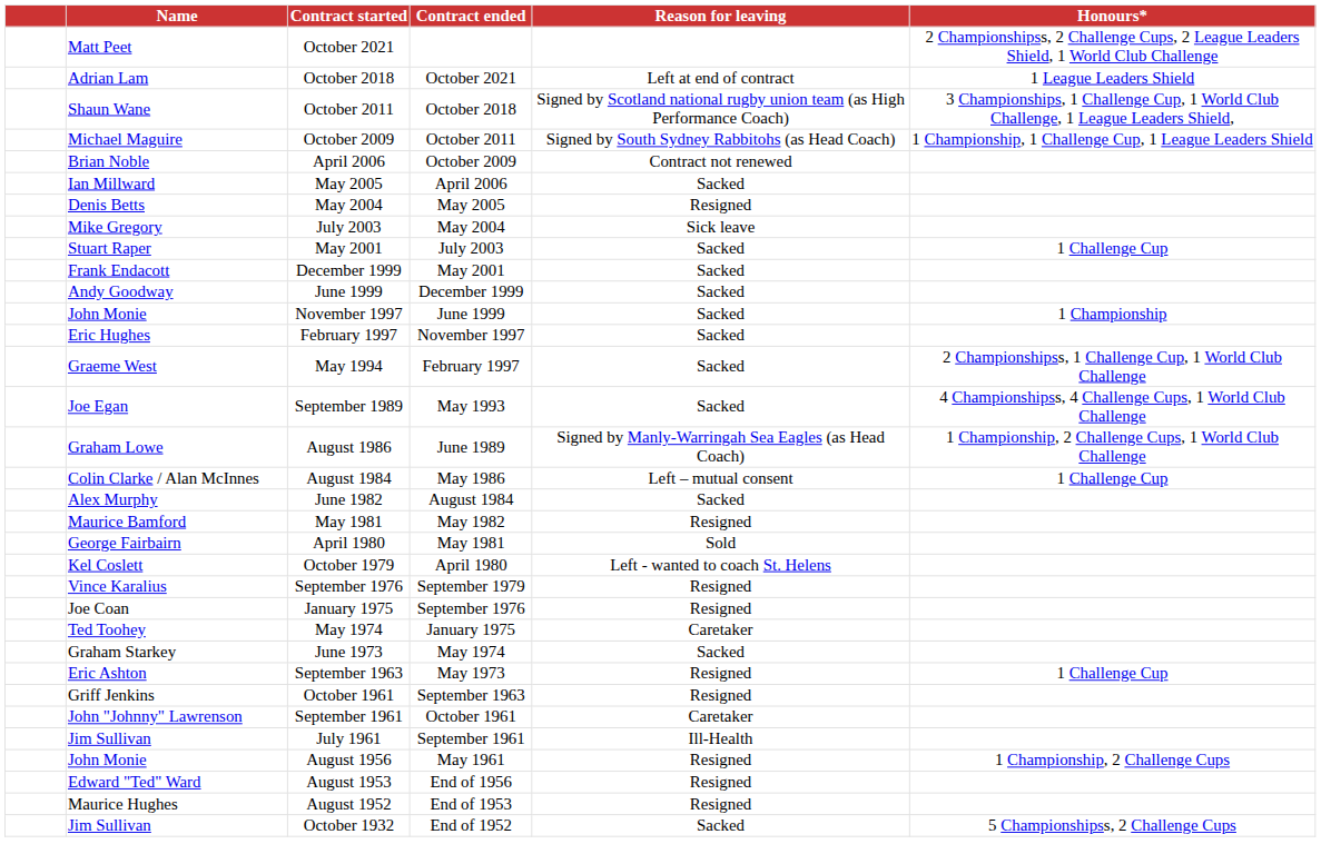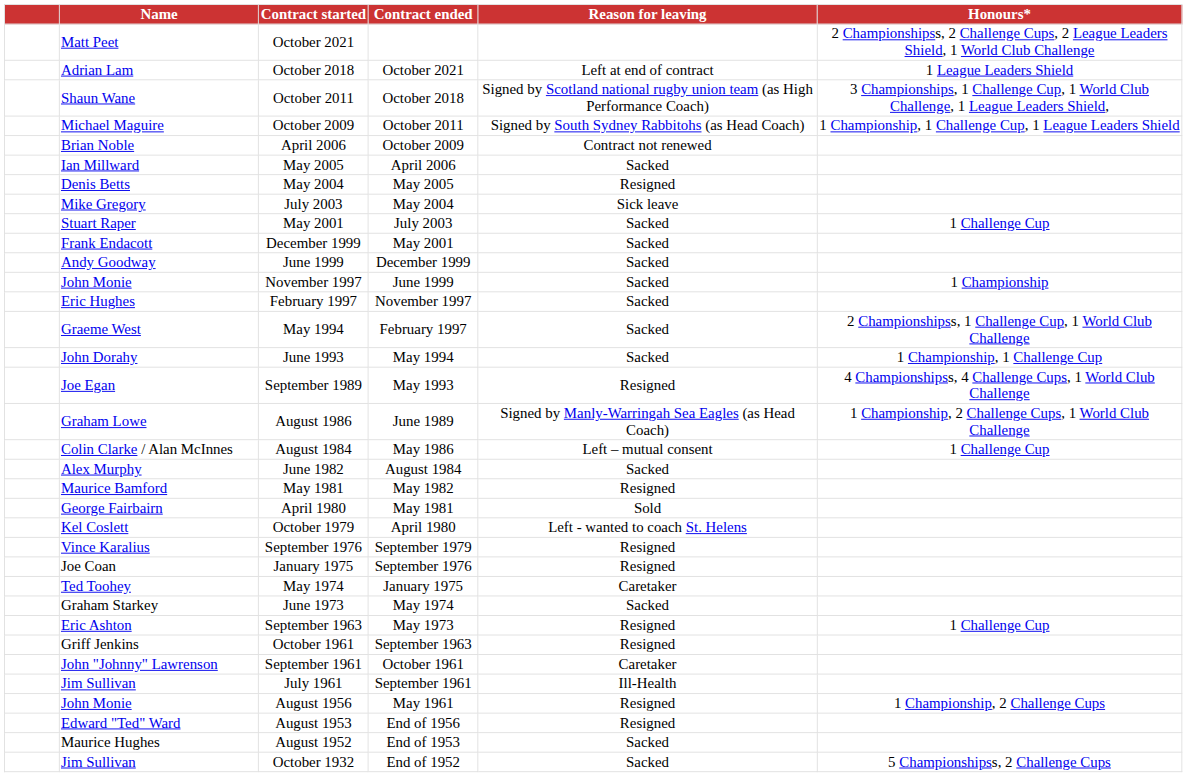 <table border="1"  style="width:80%; border-collapse:collapse; border-color:#e0e0e0;">
 <tr style="background:#c33; color:white">
 <th width=1%></th>
 <th width=3%>Name</th>
 <th width=1%>Contract started</th>
 <th width=1%>Contract ended</th>
 <th width=6%>Reason for leaving</th>
 <th width=6%>Honours*</th>
 </tr>
 <tr style="background:#fff;">
 <td align=center></td>
 <td><a href='#'>Matt Peet</a></td>
 <td align=center>October 2021</td>
 <td align=center></td>
 <td align=center></td>
 <td align=center>2 <a href='#'>Championships</a>s, 2 <a href='#'>Challenge Cups</a>, 2 <a href='#'>League Leaders Shield</a>, 1 <a href='#'>World Club Challenge</a></td>
 </tr>
 <tr style="background:#fff;">
 <td align=center></td>
 <td><a href='#'>Adrian Lam</a></td>
 <td align=center>October 2018</td>
 <td align=center>October 2021</td>
 <td align=center>Left at end of contract</td>
 <td align=center>1 <a href='#'>League Leaders Shield</a></td>
 </tr>
 <tr style="background:#fff;">
 <td align=center></td>
 <td><a href='#'>Shaun Wane</a></td>
 <td align=center>October 2011</td>
 <td align=center>October 2018</td>
 <td align=center>Signed by <a href='#'>Scotland national rugby union team</a> (as High Performance Coach)</td>
 <td align=center>3 <a href='#'>Championships</a>, 1 <a href='#'>Challenge Cup</a>, 1 <a href='#'>World Club Challenge</a>, 1 <a href='#'>League Leaders Shield</a>,</td>
 </tr>
 <tr style="background:#fff;">
 <td align=center></td>
 <td><a href='#'>Michael Maguire</a></td>
 <td align=center>October 2009</td>
 <td align=center>October 2011</td>
 <td align=center>Signed by <a href='#'>South Sydney Rabbitohs</a> (as Head Coach)</td>
 <td align=center>1 <a href='#'>Championship</a>, 1 <a href='#'>Challenge Cup</a>, 1 <a href='#'>League Leaders Shield</a></td>
 </tr>
 <tr style="background:#fff;">
 <td align=center></td>
 <td><a href='#'>Brian Noble</a></td>
 <td align=center>April 2006</td>
 <td align=center>October 2009</td>
 <td align=center>Contract not renewed</td>
 <td align=center></td>
 </tr>
 <tr style="background:#fff;">
 <td align=center></td>
 <td><a href='#'>Ian Millward</a></td>
 <td align=center>May 2005</td>
 <td align=center>April 2006</td>
 <td align=center>Sacked</td>
 <td align=center></td>
 </tr>
 <tr style="background:#fff;">
 <td align=center></td>
 <td><a href='#'>Denis Betts</a></td>
 <td align=center>May 2004</td>
 <td align=center>May 2005</td>
 <td align=center>Resigned</td>
 <td align=center></td>
 </tr>
 <tr style="background:#fff;">
 <td align=center></td>
 <td><a href='#'>Mike Gregory</a></td>
 <td align=center>July 2003</td>
 <td align=center>May 2004</td>
 <td align=center>Sick leave</td>
 <td align=center></td>
 </tr>
 <tr style="background:#fff;">
 <td align=center></td>
 <td><a href='#'>Stuart Raper</a></td>
 <td align=center>May 2001</td>
 <td align=center>July 2003</td>
 <td align=center>Sacked</td>
 <td align=center>1 <a href='#'>Challenge Cup</a></td>
 </tr>
 <tr style="background:#fff;">
 <td align=center></td>
 <td><a href='#'>Frank Endacott</a></td>
 <td align=center>December 1999</td>
 <td align=center>May 2001</td>
 <td align=center>Sacked</td>
 <td align=center></td>
 </tr>
 <tr style="background:#fff;">
 <td align=center></td>
 <td><a href='#'>Andy Goodway</a></td>
 <td align=center>June 1999</td>
 <td align=center>December 1999</td>
 <td align=center>Sacked</td>
 <td align=center></td>
 </tr>
 <tr style="background:#fff;">
 <td align=center></td>
 <td><a href='#'>John Monie</a></td>
 <td align=center>November 1997</td>
 <td align=center>June 1999</td>
 <td align=center>Sacked</td>
 <td align=center>1 <a href='#'>Championship</a></td>
 </tr>
 <tr style="background:#fff;">
 <td align=center></td>
 <td><a href='#'>Eric Hughes</a></td>
 <td align=center>February 1997</td>
 <td align=center>November 1997</td>
 <td align=center>Sacked</td>
 <td align=center></td>
 </tr>
 <tr style="background:#fff;">
 <td align=center></td>
 <td><a href='#'>Graeme West</a></td>
 <td align=center>May 1994</td>
 <td align=center>February 1997</td>
 <td align=center>Sacked</td>
 <td align=center>2 <a href='#'>Championships</a>s, 1 <a href='#'>Challenge Cup</a>, 1 <a href='#'>World Club Challenge</a></td>
 </tr>
 <tr style="background:#fff;">
 <td align=center></td>
+<td><a href='#'>John Dorahy</a></td>
+<td align=center>June 1993</td>
+<td align=center>May 1994</td>
+<td align=center>Sacked</td>
+<td align=center>1 <a href='#'>Championship</a>, 1 <a href='#'>Challenge Cup</a></td>
+</tr>
+<tr style="background:#fff;">
+<td align=center></td>
 <td><a href='#'>Joe Egan</a></td>
 <td align=center>September 1989</td>
 <td align=center>May 1993</td>
-<td align=center>Sacked</td>
+<td align=center>Resigned</td>
 <td align=center>4 <a href='#'>Championships</a>s, 4 <a href='#'>Challenge Cups</a>, 1 <a href='#'>World Club Challenge</a></td>
 </tr>
 <tr style="background:#fff;">
 <td align=center></td>
 <td><a href='#'>Graham Lowe</a></td>
 <td align=center>August 1986</td>
 <td align=center>June 1989</td>
 <td align=center>Signed by <a href='#'>Manly-Warringah Sea Eagles</a> (as Head Coach)</td>
 <td align=center>1 <a href='#'>Championship</a>, 2 <a href='#'>Challenge Cups</a>, 1 <a href='#'>World Club Challenge</a></td>
 </tr>
 <tr style="background:#fff;">
 <td align=center></td>
 <td><a href='#'>Colin Clarke</a> / Alan McInnes</td>
 <td align=center>August 1984</td>
 <td align=center>May 1986</td>
 <td align=center>Left – mutual consent</td>
 <td align=center>1 <a href='#'>Challenge Cup</a></td>
 </tr>
 <tr style="background:#fff;">
 <td align=center></td>
 <td><a href='#'>Alex Murphy</a></td>
 <td align=center>June 1982</td>
 <td align=center>August 1984</td>
 <td align=center>Sacked</td>
 <td align=center></td>
 </tr>
 <tr style="background:#fff;">
 <td align=center></td>
 <td><a href='#'>Maurice Bamford</a></td>
 <td align=center>May 1981</td>
 <td align=center>May 1982</td>
 <td align=center>Resigned</td>
 <td align=center></td>
 </tr>
 <tr style="background:#fff;">
 <td align=center></td>
 <td><a href='#'>George Fairbairn</a></td>
 <td align=center>April 1980</td>
 <td align=center>May 1981</td>
 <td align=center>Sold</td>
 <td align=center></td>
 </tr>
 <tr style="background:#fff;">
 <td align=center></td>
 <td><a href='#'>Kel Coslett</a></td>
 <td align=center>October 1979</td>
 <td align=center>April 1980</td>
 <td align=center>Left - wanted to coach <a href='#'>St. Helens</a></td>
 <td align=center></td>
 </tr>
 <tr style="background:#fff;">
 <td align=center></td>
 <td><a href='#'>Vince Karalius</a></td>
 <td align=center>September 1976</td>
 <td align=center>September 1979</td>
 <td align=center>Resigned</td>
 <td align=center></td>
 </tr>
 <tr style="background:#fff;">
 <td align=center></td>
 <td>Joe Coan</td>
 <td align=center>January 1975</td>
 <td align=center>September 1976</td>
 <td align=center>Resigned</td>
 <td align=center></td>
 </tr>
 <tr style="background:#fff;">
 <td align=center></td>
 <td><a href='#'>Ted Toohey</a></td>
 <td align=center>May 1974</td>
 <td align=center>January 1975</td>
 <td align=center>Caretaker</td>
 <td align=center></td>
 </tr>
 <tr style="background:#fff;">
 <td align=center></td>
 <td>Graham Starkey</td>
 <td align=center>June 1973</td>
 <td align=center>May 1974</td>
 <td align=center>Sacked</td>
 <td align=center></td>
 </tr>
 <tr style="background:#fff;">
 <td align=center></td>
 <td><a href='#'>Eric Ashton</a></td>
 <td align=center>September 1963</td>
 <td align=center>May 1973</td>
 <td align=center>Resigned</td>
 <td align=center>1 <a href='#'>Challenge Cup</a></td>
 </tr>
 <tr style="background:#fff;">
 <td align=center></td>
 <td>Griff Jenkins</td>
 <td align=center>October 1961</td>
 <td align=center>September 1963</td>
 <td align=center>Resigned</td>
 <td align=center></td>
 </tr>
 <tr style="background:#fff;">
 <td align=center></td>
 <td><a href='#'>John "Johnny" Lawrenson</a></td>
 <td align=center>September 1961</td>
 <td align=center>October 1961</td>
 <td align=center>Caretaker</td>
 <td align=center></td>
 </tr>
 <tr style="background:#fff;">
 <td align=center></td>
 <td><a href='#'>Jim Sullivan</a></td>
 <td align=center>July 1961</td>
 <td align=center>September 1961</td>
 <td align=center>Ill-Health</td>
 <td align=center></td>
 </tr>
 <tr style="background:#fff;">
 <td align=center></td>
 <td><a href='#'>John Monie</a></td>
 <td align=center>August 1956</td>
 <td align=center>May 1961</td>
 <td align=center>Resigned</td>
 <td align=center>1 <a href='#'>Championship</a>, 2 <a href='#'>Challenge Cups</a></td>
 </tr>
 <tr style="background:#fff;">
 <td align=center></td>
 <td><a href='#'>Edward "Ted" Ward</a></td>
 <td align=center>August 1953</td>
 <td align=center>End of 1956</td>
 <td align=center>Resigned</td>
 <td align=center></td>
 </tr>
 <tr style="background:#fff;">
 <td align=center></td>
 <td>Maurice Hughes</td>
 <td align=center>August 1952</td>
 <td align=center>End of 1953</td>
-<td align=center>Resigned</td>
+<td align=center>Sacked</td>
 <td align=center></td>
 </tr>
 <tr style="background:#fff;">
 <td align=center></td>
 <td><a href='#'>Jim Sullivan</a></td>
 <td align=center>October 1932</td>
 <td align=center>End of 1952</td>
 <td align=center>Sacked</td>
 <td align=center>5 <a href='#'>Championships</a>s, 2 <a href='#'>Challenge Cups</a></td>
 </tr>
 </table>
